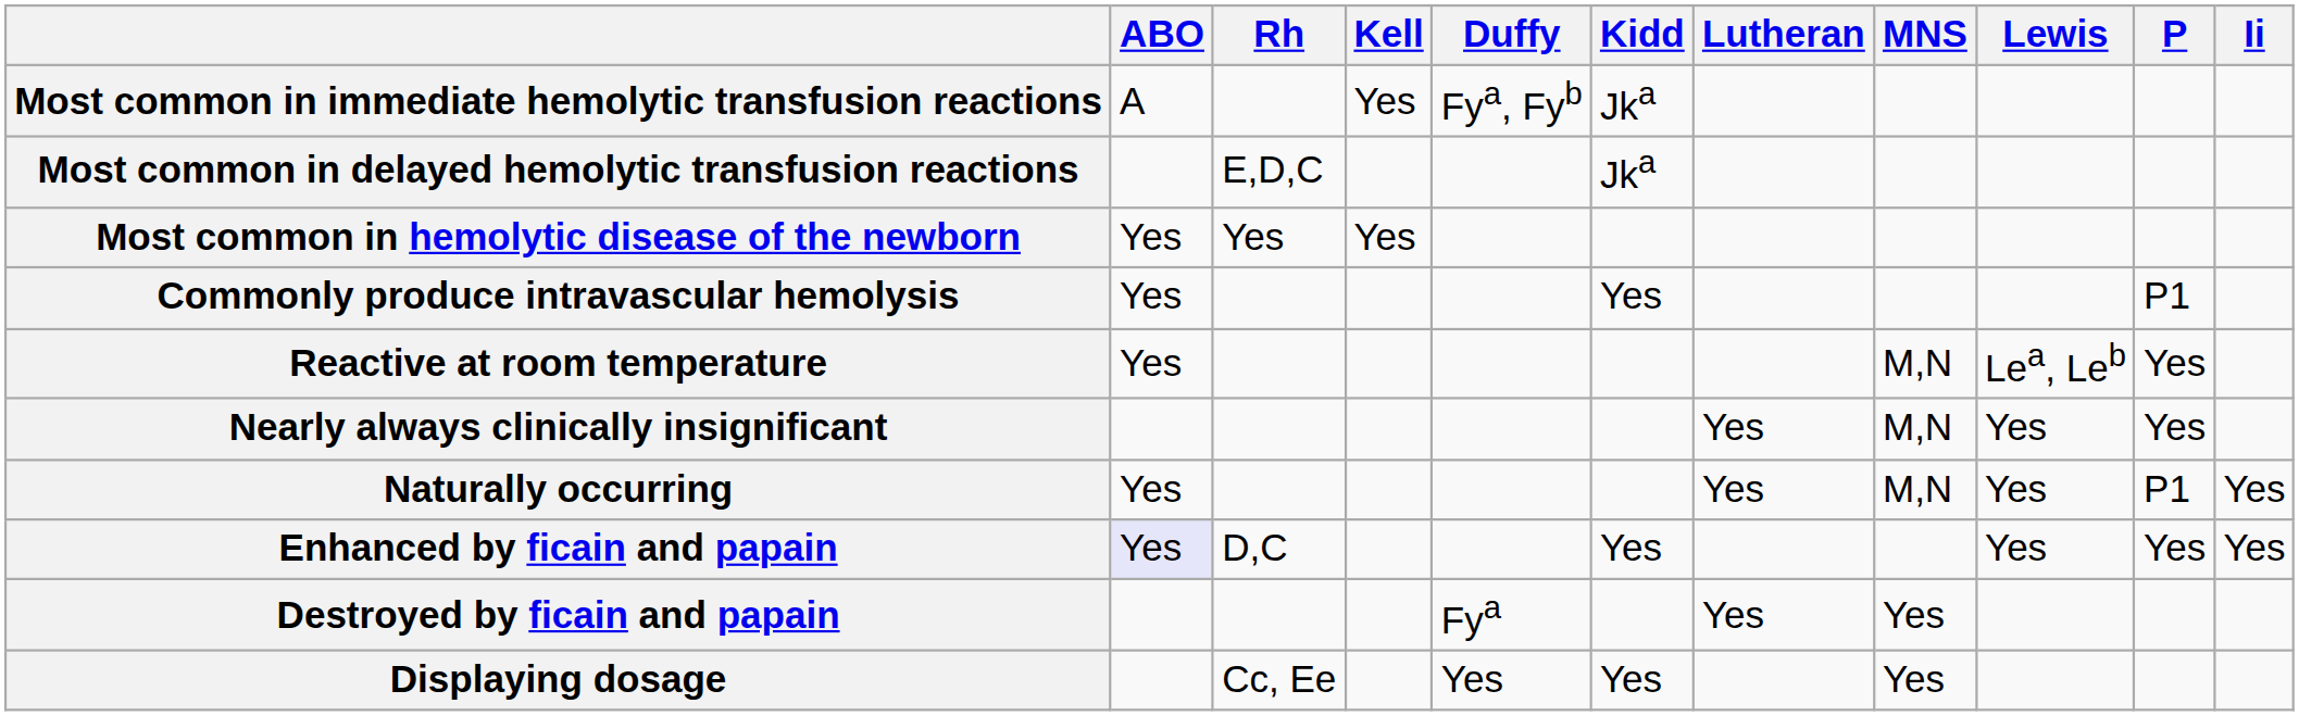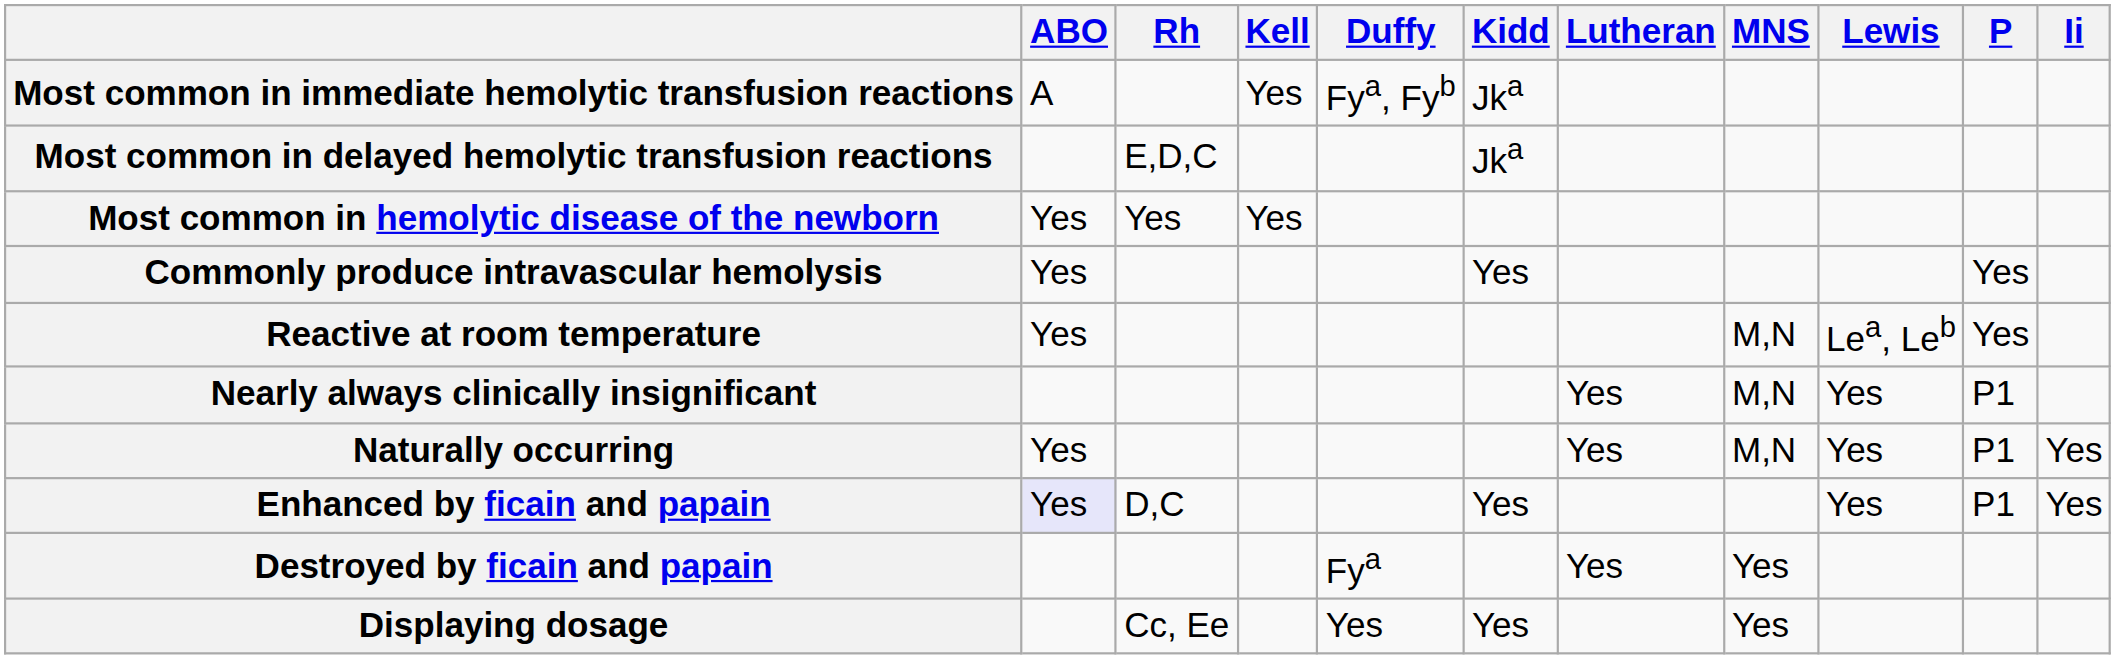 <table class="wikitable">
 <tr>
 <th></th>
 <th><a href='#'>ABO</a></th>
 <th><a href='#'>Rh</a></th>
 <th><a href='#'>Kell</a></th>
 <th><a href='#'>Duffy</a></th>
 <th><a href='#'>Kidd</a></th>
 <th><a href='#'>Lutheran</a></th>
 <th><a href='#'>MNS</a></th>
 <th><a href='#'>Lewis</a></th>
 <th><a href='#'>P</a></th>
 <th><a href='#'>Ii</a></th>
 </tr>
 <tr>
 <th>Most common in immediate hemolytic transfusion reactions</th>
 <td>A</td>
 <td></td>
 <td>Yes</td>
 <td>Fy<sup>a</sup>, Fy<sup>b</sup></td>
 <td>Jk<sup>a</sup></td>
 <td></td>
 <td></td>
 <td></td>
 <td></td>
 <td></td>
 </tr>
 <tr>
 <th>Most common in delayed hemolytic transfusion reactions</th>
 <td></td>
 <td>E,D,C</td>
 <td></td>
 <td></td>
 <td>Jk<sup>a</sup></td>
 <td></td>
 <td></td>
 <td></td>
 <td></td>
 <td></td>
 </tr>
 <tr>
 <th>Most common in <a href='#'>hemolytic disease of the newborn</a></th>
 <td>Yes</td>
 <td>Yes</td>
 <td>Yes</td>
 <td></td>
 <td></td>
 <td></td>
 <td></td>
 <td></td>
 <td></td>
 <td></td>
 </tr>
 <tr>
 <th>Commonly produce intravascular hemolysis</th>
 <td>Yes</td>
 <td></td>
 <td></td>
 <td></td>
 <td>Yes</td>
 <td></td>
 <td></td>
 <td></td>
-<td>P1</td>
+<td>Yes</td>
 <td></td>
 </tr>
 <tr>
 <th>Reactive at room temperature</th>
 <td>Yes</td>
 <td></td>
 <td></td>
 <td></td>
 <td></td>
 <td></td>
 <td>M,N</td>
 <td>Le<sup>a</sup>, Le<sup>b</sup></td>
 <td>Yes</td>
 <td></td>
 </tr>
 <tr>
 <th>Nearly always clinically insignificant</th>
 <td></td>
 <td></td>
 <td></td>
 <td></td>
 <td></td>
 <td>Yes</td>
 <td>M,N</td>
 <td>Yes</td>
-<td>Yes</td>
+<td>P1</td>
 <td></td>
 </tr>
 <tr>
 <th>Naturally occurring</th>
 <td>Yes</td>
 <td></td>
 <td></td>
 <td></td>
 <td></td>
 <td>Yes</td>
 <td>M,N</td>
 <td>Yes</td>
 <td>P1</td>
 <td>Yes</td>
 </tr>
 <tr>
 <th>Enhanced by <a href='#'>ficain</a> and <a href='#'>papain</a></th>
 <td style="background: lavender;">Yes</td>
 <td>D,C</td>
 <td></td>
 <td></td>
 <td>Yes</td>
 <td></td>
 <td></td>
 <td>Yes</td>
-<td>Yes</td>
+<td>P1</td>
 <td>Yes</td>
 </tr>
 <tr>
 <th>Destroyed by <a href='#'>ficain</a> and <a href='#'>papain</a></th>
 <td></td>
 <td></td>
 <td></td>
 <td>Fy<sup>a</sup></td>
 <td></td>
 <td>Yes</td>
 <td>Yes</td>
 <td></td>
 <td></td>
 <td></td>
 </tr>
 <tr>
 <th>Displaying dosage </th>
 <td></td>
 <td>Cc, Ee</td>
 <td></td>
 <td>Yes</td>
 <td>Yes</td>
 <td></td>
 <td>Yes</td>
 <td></td>
 <td></td>
 <td></td>
 </tr>
 </table>
